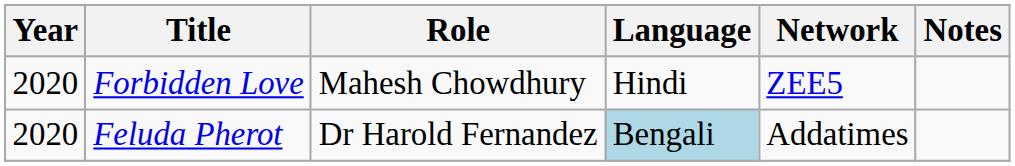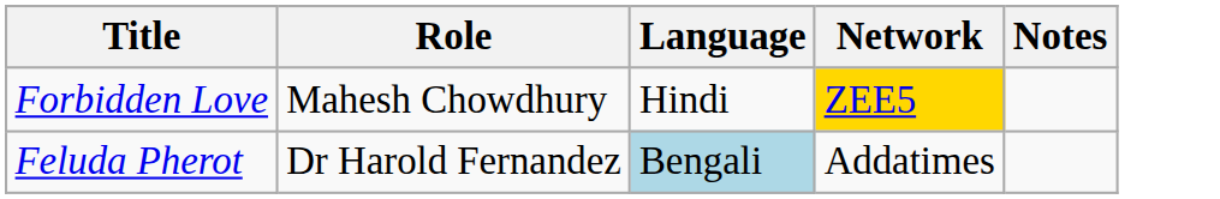 <table class="wikitable">
 <tr>
-<th>Year</th>
 <th>Title</th>
 <th>Role</th>
 <th>Language</th>
 <th>Network</th>
 <th>Notes</th>
 </tr>
 <tr>
-<td>2020</td>
 <td><em><a href='#'>Forbidden Love</a></em></td>
 <td>Mahesh Chowdhury</td>
 <td>Hindi</td>
-<td><a href='#'>ZEE5</a></td>
+<td style="background: gold;"><a href='#'>ZEE5</a></td>
 <td></td>
 </tr>
 <tr>
-<td>2020</td>
 <td><em><a href='#'>Feluda Pherot</a></em></td>
 <td>Dr Harold Fernandez</td>
 <td style="background: lightblue;">Bengali</td>
 <td>Addatimes</td>
 <td></td>
 </tr>
 </table>
